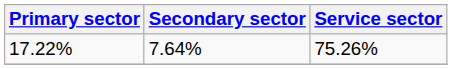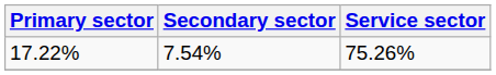 <table class="wikitable" border="1">
 <tr>
 <th><a href='#'>Primary sector</a></th>
 <th><a href='#'>Secondary sector</a></th>
 <th><a href='#'>Service sector</a></th>
 </tr>
 <tr>
 <td>17.22%</td>
-<td>7.64%</td>
+<td>7.54%</td>
 <td>75.26%</td>
 </tr>
 <tr>
 </tr>
 </table>
